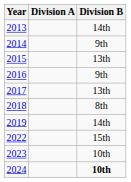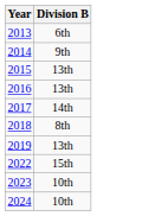 <table class="wikitable" style="text-align:center">
 <tr>
 <th>Year</th>
-<th>Division A</th>
 <th>Division B</th>
 </tr>
 <tr>
 <td><a href='#'>2013</a></td>
-<td></td>
-<td>14th</td>
+<td>6th</td>
 </tr>
 <tr>
 <td><a href='#'>2014</a></td>
-<td></td>
 <td>9th</td>
 </tr>
 <tr>
 <td><a href='#'>2015</a></td>
-<td></td>
 <td>13th</td>
 </tr>
 <tr>
 <td><a href='#'>2016</a></td>
-<td></td>
-<td>9th</td>
+<td>13th</td>
 </tr>
 <tr>
 <td><a href='#'>2017</a></td>
-<td></td>
-<td>13th</td>
+<td>14th</td>
 </tr>
 <tr>
 <td><a href='#'>2018</a></td>
-<td></td>
 <td>8th</td>
 </tr>
 <tr>
 <td><a href='#'>2019</a></td>
-<td></td>
-<td>14th</td>
+<td>13th</td>
 </tr>
 <tr>
 <td><a href='#'>2022</a></td>
-<td></td>
 <td>15th</td>
 </tr>
 <tr>
 <td><a href='#'>2023</a></td>
-<td></td>
 <td>10th</td>
 </tr>
 <tr>
 <td><a href='#'>2024</a></td>
-<td></td>
-<td><strong>10th</strong></td>
+<td>10th</td>
 </tr>
 </table>
